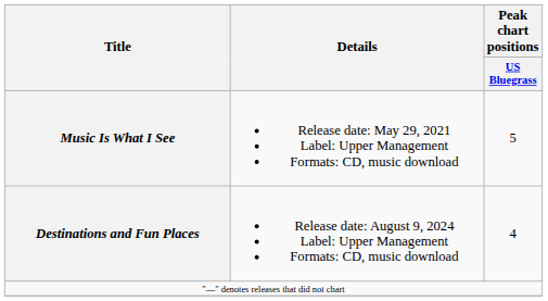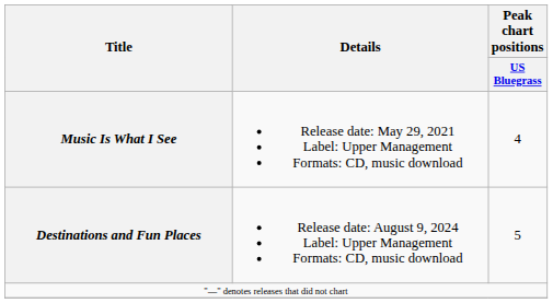 <table class="wikitable plainrowheaders" style="text-align:center;">
 <tr>
 <th rowspan="2" style="width:16em;">Title</th>
 <th rowspan="2" style="width:18em;">Details</th>
 <th>Peak<br>chart<br>positions</th>
 </tr>
 <tr style="font-size:smaller;">
 <th width="40"><a href='#'>US<br>Bluegrass</a><br></th>
 </tr>
 <tr>
 <th scope="row"><em>Music Is What I See</em></th>
 <td><br><ul><li>Release date: May 29, 2021</li><li>Label: Upper Management</li><li>Formats: CD, music download</li></ul></td>
-<td>5</td>
+<td>4</td>
 </tr>
 <tr>
 <th scope="row"><em>Destinations and Fun Places</em></th>
 <td><br><ul><li>Release date: August 9, 2024</li><li>Label: Upper Management</li><li>Formats: CD, music download</li></ul></td>
-<td>4</td>
+<td>5</td>
 </tr>
 <tr>
 <td colspan="9" style="font-size:8pt">"—" denotes releases that did not chart</td>
 </tr>
 <tr>
 </tr>
 </table>
